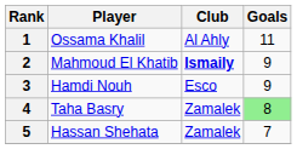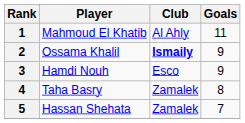 <table class="wikitable" style="text-align:center">
 <tr>
 <th>Rank</th>
 <th>Player</th>
 <th>Club</th>
 <th>Goals</th>
 </tr>
 <tr>
 <th>1</th>
-<td align="left"> <a href='#'>Ossama Khalil</a></td>
+<td align="left"> <a href='#'>Mahmoud El Khatib</a></td>
 <td align="left"><a href='#'>Al Ahly</a></td>
 <td>11</td>
 </tr>
 <tr>
 <th>2</th>
-<td align="left"> <a href='#'>Mahmoud El Khatib</a></td>
+<td align="left"> <a href='#'>Ossama Khalil</a></td>
 <td align="left"><strong><a href='#'>Ismaily</a></strong></td>
 <td>9</td>
 </tr>
 <tr>
 <th>3</th>
 <td align="left"> <a href='#'>Hamdi Nouh</a></td>
 <td align="left"><a href='#'>Esco</a></td>
 <td>9</td>
 </tr>
 <tr>
 <th>4</th>
 <td align="left"> <a href='#'>Taha Basry</a></td>
 <td align="left"><a href='#'>Zamalek</a></td>
-<td style="background: lightgreen;">8</td>
+<td>8</td>
 </tr>
 <tr>
 <th>5</th>
 <td align="left"> <a href='#'>Hassan Shehata</a></td>
 <td align="left"><a href='#'>Zamalek</a></td>
 <td>7</td>
 </tr>
 <tr>
 </tr>
 </table>
